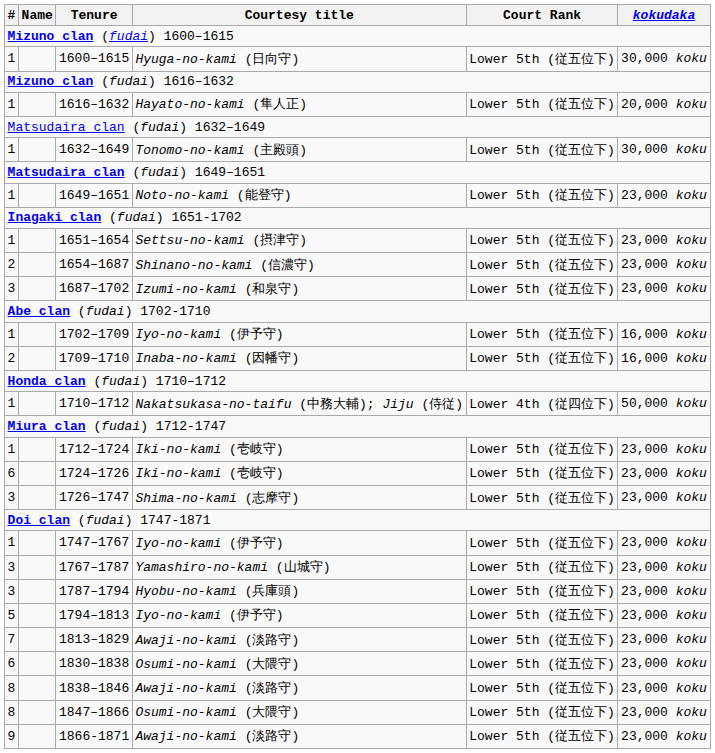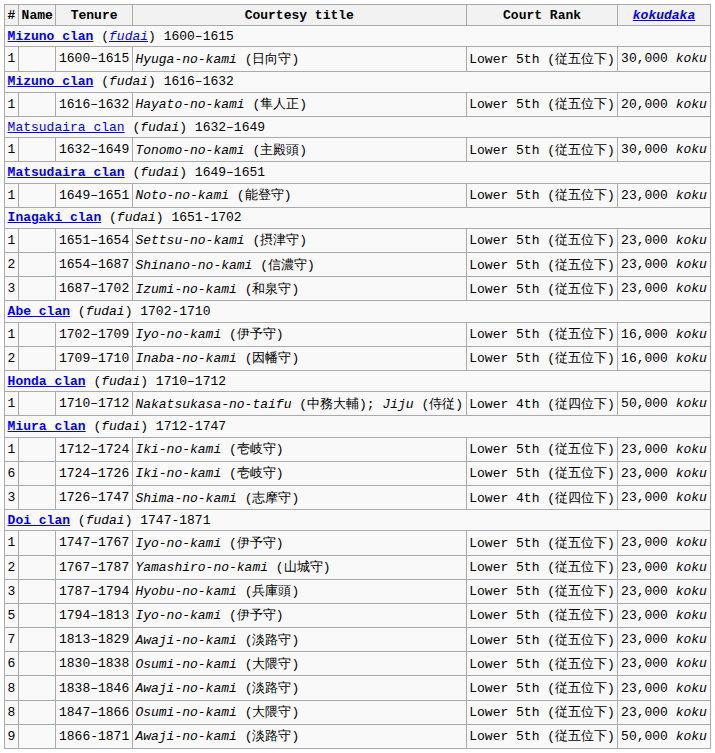 <table class=wikitable>
 <tr>
 <th>#</th>
 <th>Name</th>
 <th>Tenure</th>
 <th>Courtesy title</th>
 <th>Court Rank</th>
 <th><em><a href='#'>kokudaka</a></em></th>
 </tr>
 <tr>
 <td colspan=6> <strong><a href='#'>Mizuno clan</a></strong> (<em><a href='#'>fudai</a></em>) 1600–1615</td>
 </tr>
 <tr>
 <td>1</td>
 <td></td>
 <td>1600–1615</td>
 <td><em>Hyuga-no-kami</em> (日向守)</td>
 <td>Lower 5th (従五位下)</td>
 <td>30,000 <em>koku</em></td>
 </tr>
 <tr>
 <td colspan=6> <strong><a href='#'>Mizuno clan</a></strong> (<em>fudai</em>) 1616–1632</td>
 </tr>
 <tr>
 <td>1</td>
 <td></td>
 <td>1616–1632</td>
 <td><em>Hayato-no-kami</em> (隼人正)</td>
 <td>Lower 5th (従五位下)</td>
 <td>20,000 <em>koku</em></td>
 </tr>
 <tr>
 <td colspan=6> <a href='#'>Matsudaira clan</a> (<em>fudai</em>) 1632–1649</td>
 </tr>
 <tr>
 <td>1</td>
 <td></td>
 <td>1632–1649</td>
 <td><em>Tonomo-no-kami</em> (主殿頭)</td>
 <td>Lower 5th (従五位下)</td>
 <td>30,000 <em>koku</em></td>
 </tr>
 <tr>
 <td colspan=6> <strong><a href='#'>Matsudaira clan</a></strong> (<em>fudai</em>) 1649–1651</td>
 </tr>
 <tr>
 <td>1</td>
 <td></td>
 <td>1649–1651</td>
 <td><em>Noto-no-kami</em> (能登守)</td>
 <td>Lower 5th (従五位下)</td>
 <td>23,000 <em>koku</em></td>
 </tr>
 <tr>
 <td colspan=6> <strong><a href='#'>Inagaki clan</a></strong> (<em>fudai</em>) 1651-1702</td>
 </tr>
 <tr>
 <td>1</td>
 <td></td>
 <td>1651–1654</td>
 <td><em>Settsu-no-kami</em> (摂津守)</td>
 <td>Lower 5th (従五位下)</td>
 <td>23,000 <em>koku</em></td>
 </tr>
 <tr>
 <td>2</td>
 <td></td>
 <td>1654–1687</td>
 <td><em>Shinano-no-kami</em> (信濃守)</td>
 <td>Lower 5th (従五位下)</td>
 <td>23,000 <em>koku</em></td>
 </tr>
 <tr>
 <td>3</td>
 <td></td>
 <td>1687–1702</td>
 <td><em>Izumi-no-kami</em> (和泉守)</td>
 <td>Lower 5th (従五位下)</td>
 <td>23,000 <em>koku</em></td>
 </tr>
 <tr>
 <td colspan=6> <strong><a href='#'>Abe clan</a></strong> (<em>fudai</em>) 1702-1710</td>
 </tr>
 <tr>
 <td>1</td>
 <td></td>
 <td>1702–1709</td>
 <td><em>Iyo-no-kami</em>  (伊予守)</td>
 <td>Lower 5th (従五位下)</td>
 <td>16,000 <em>koku</em></td>
 </tr>
 <tr>
 <td>2</td>
 <td></td>
 <td>1709–1710</td>
 <td><em>Inaba-no-kami</em> (因幡守)</td>
 <td>Lower 5th (従五位下)</td>
 <td>16,000 <em>koku</em></td>
 </tr>
 <tr>
 <td colspan=6> <strong><a href='#'>Honda clan</a></strong> (<em>fudai</em>) 1710–1712</td>
 </tr>
 <tr>
 <td>1</td>
 <td></td>
 <td>1710–1712</td>
 <td><em>Nakatsukasa-no-taifu</em> (中務大輔); <em>Jiju</em> (侍従)</td>
 <td>Lower 4th (従四位下)</td>
 <td>50,000 <em>koku</em></td>
 </tr>
 <tr>
 <td colspan=6> <strong><a href='#'>Miura clan</a></strong> (<em>fudai</em>) 1712-1747</td>
 </tr>
 <tr>
 <td>1</td>
 <td></td>
 <td>1712–1724</td>
 <td><em>Iki-no-kami</em> (壱岐守)</td>
 <td>Lower 5th (従五位下)</td>
 <td>23,000 <em>koku</em></td>
 </tr>
 <tr>
 <td>6</td>
 <td></td>
 <td>1724–1726</td>
 <td><em>Iki-no-kami</em> (壱岐守)</td>
 <td>Lower 5th (従五位下)</td>
 <td>23,000 <em>koku</em></td>
 </tr>
 <tr>
 <td>3</td>
 <td></td>
 <td>1726–1747</td>
 <td><em>Shima-no-kami</em> (志摩守)</td>
-<td>Lower 5th (従五位下)</td>
+<td>Lower 4th (従四位下)</td>
 <td>23,000 <em>koku</em></td>
 </tr>
 <tr>
 <td colspan=6> <strong><a href='#'>Doi clan</a></strong> (<em>fudai</em>) 1747-1871</td>
 </tr>
 <tr>
 <td>1</td>
 <td></td>
 <td>1747–1767</td>
 <td><em>Iyo-no-kami</em> (伊予守)</td>
 <td>Lower 5th (従五位下)</td>
 <td>23,000 <em>koku</em></td>
 </tr>
 <tr>
-<td>3</td>
+<td>2</td>
 <td></td>
 <td>1767–1787</td>
 <td><em>Yamashiro-no-kami</em> (山城守)</td>
 <td>Lower 5th (従五位下)</td>
 <td>23,000 <em>koku</em></td>
 </tr>
 <tr>
 <td>3</td>
 <td></td>
 <td>1787–1794</td>
 <td><em>Hyobu-no-kami</em> (兵庫頭)</td>
 <td>Lower 5th (従五位下)</td>
 <td>23,000 <em>koku</em></td>
 </tr>
 <tr>
 <td>5</td>
 <td></td>
 <td>1794–1813</td>
 <td><em>Iyo-no-kami</em> (伊予守)</td>
 <td>Lower 5th (従五位下)</td>
 <td>23,000 <em>koku</em></td>
 </tr>
 <tr>
 <td>7</td>
 <td></td>
 <td>1813–1829</td>
 <td><em>Awaji-no-kami</em> (淡路守)</td>
 <td>Lower 5th (従五位下)</td>
 <td>23,000 <em>koku</em></td>
 </tr>
 <tr>
 <td>6</td>
 <td></td>
 <td>1830–1838</td>
 <td><em>Osumi-no-kami</em> (大隈守)</td>
 <td>Lower 5th (従五位下)</td>
 <td>23,000 <em>koku</em></td>
 </tr>
 <tr>
 <td>8</td>
 <td></td>
 <td>1838–1846</td>
 <td><em>Awaji-no-kami</em> (淡路守)</td>
 <td>Lower 5th (従五位下)</td>
 <td>23,000 <em>koku</em></td>
 </tr>
 <tr>
 <td>8</td>
 <td></td>
 <td>1847–1866</td>
 <td><em>Osumi-no-kami</em> (大隈守)</td>
 <td>Lower 5th (従五位下)</td>
 <td>23,000 <em>koku</em></td>
 </tr>
 <tr>
 <td>9</td>
 <td></td>
 <td>1866-1871</td>
 <td><em>Awaji-no-kami</em> (淡路守)</td>
 <td>Lower 5th (従五位下)</td>
-<td>23,000 <em>koku</em></td>
+<td>50,000 <em>koku</em></td>
 </tr>
 <tr>
 </tr>
 </table>
